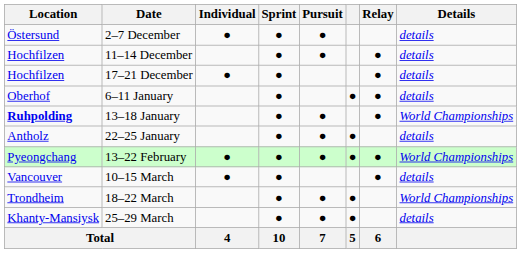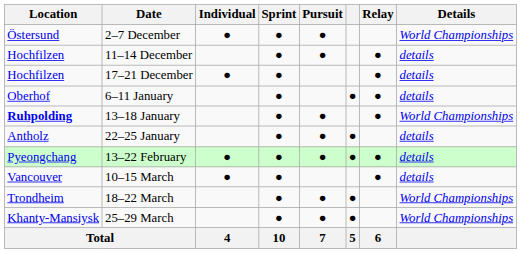 <table class="wikitable" border="1">
 <tr>
 <th>Location</th>
 <th>Date</th>
 <th>Individual</th>
 <th>Sprint</th>
 <th>Pursuit</th>
 <th></th>
 <th>Relay</th>
 <th>Details</th>
 </tr>
 <tr align=center>
 <td align=left> <a href='#'>Östersund</a></td>
 <td align=left>2–7 December</td>
 <td>●</td>
 <td>●</td>
 <td>●</td>
 <td></td>
 <td></td>
-<td align=left><a href='#'><em>details</em></a></td>
+<td align=left><a href='#'><em>World Championships</em></a></td>
 </tr>
 <tr align=center>
 <td align=left> <a href='#'>Hochfilzen</a></td>
 <td align=left>11–14 December</td>
 <td></td>
 <td>●</td>
 <td>●</td>
 <td></td>
 <td>●</td>
 <td align=left><a href='#'><em>details</em></a></td>
 </tr>
 <tr align=center>
 <td align=left> <a href='#'>Hochfilzen</a></td>
 <td align=left>17–21 December</td>
 <td>●</td>
 <td>●</td>
 <td></td>
 <td></td>
 <td>●</td>
 <td align=left><a href='#'><em>details</em></a></td>
 </tr>
 <tr align=center>
 <td align=left> <a href='#'>Oberhof</a></td>
 <td align=left>6–11 January</td>
 <td></td>
 <td>●</td>
 <td></td>
 <td>●</td>
 <td>●</td>
 <td align=left><a href='#'><em>details</em></a></td>
 </tr>
 <tr align=center>
 <td align=left><strong> <a href='#'>Ruhpolding</a></strong></td>
 <td align=left>13–18 January</td>
 <td></td>
 <td>●</td>
 <td>●</td>
 <td></td>
 <td>●</td>
 <td align=left><a href='#'><em>World Championships</em></a></td>
 </tr>
 <tr align=center>
 <td align=left> <a href='#'>Antholz</a></td>
 <td align=left>22–25 January</td>
 <td></td>
 <td>●</td>
 <td>●</td>
 <td>●</td>
 <td></td>
 <td align=left><a href='#'><em>details</em></a></td>
 </tr>
 <tr align=center  style="background:#ccffcc">
 <td align=left> <a href='#'>Pyeongchang</a></td>
 <td align=left>13–22 February</td>
 <td>●</td>
 <td>●</td>
 <td>●</td>
 <td>●</td>
 <td>●</td>
-<td align=left><a href='#'><em>World Championships</em></a></td>
+<td align=left><a href='#'><em>details</em></a></td>
 </tr>
 <tr align=center>
 <td align=left> <a href='#'>Vancouver</a></td>
 <td align=left>10–15 March</td>
 <td>●</td>
 <td>●</td>
 <td></td>
 <td></td>
 <td>●</td>
 <td align=left><a href='#'><em>details</em></a></td>
 </tr>
 <tr align=center>
 <td align=left> <a href='#'>Trondheim</a></td>
 <td align=left>18–22 March</td>
 <td></td>
 <td>●</td>
 <td>●</td>
 <td>●</td>
 <td></td>
 <td align=left><a href='#'><em>World Championships</em></a></td>
 </tr>
 <tr align=center>
 <td align=left> <a href='#'>Khanty-Mansiysk</a></td>
 <td align=left>25–29 March</td>
 <td></td>
 <td>●</td>
 <td>●</td>
 <td>●</td>
 <td></td>
-<td align=left><a href='#'><em>details</em></a></td>
+<td align=left><a href='#'><em>World Championships</em></a></td>
 </tr>
 <tr align=center>
 <th colspan="2">Total</th>
 <th>4</th>
 <th>10</th>
 <th>7</th>
 <th>5</th>
 <th>6</th>
 <th></th>
 </tr>
 </table>
